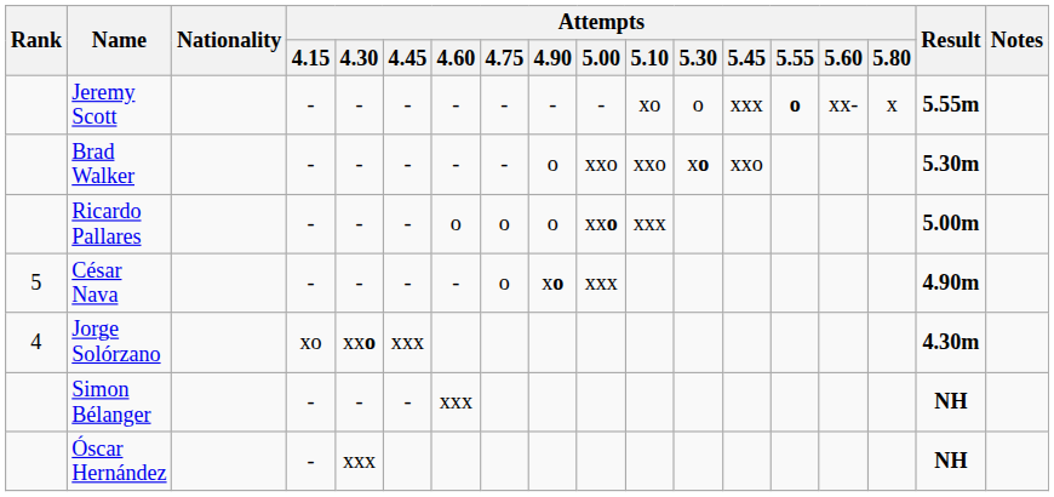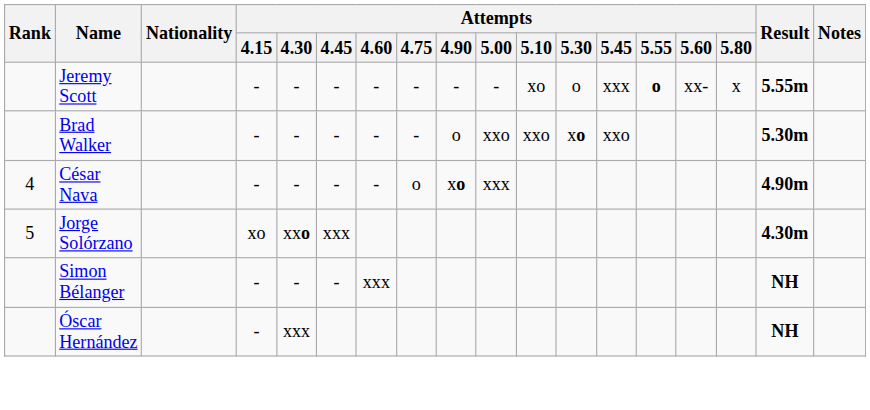 <table class="wikitable sortable" style="text-align:center">
 <tr>
 <th rowspan=2>Rank</th>
 <th rowspan=2>Name</th>
 <th rowspan=2>Nationality</th>
 <th colspan=13>Attempts</th>
 <th rowspan=2>Result</th>
 <th rowspan=2>Notes</th>
 </tr>
 <tr>
 <th>4.15</th>
 <th>4.30</th>
 <th>4.45</th>
 <th>4.60</th>
 <th>4.75</th>
 <th>4.90</th>
 <th>5.00</th>
 <th>5.10</th>
 <th>5.30</th>
 <th>5.45</th>
 <th>5.55</th>
 <th>5.60</th>
 <th>5.80</th>
 </tr>
 <tr>
 <td align=center></td>
 <td align=left><a href='#'>Jeremy Scott</a></td>
 <td align=left></td>
 <td>-</td>
 <td>-</td>
 <td>-</td>
 <td>-</td>
 <td>-</td>
 <td>-</td>
 <td>-</td>
 <td>xo</td>
 <td>o</td>
 <td>xxx</td>
 <td><strong>o</strong></td>
 <td>xx-</td>
 <td>x</td>
 <td><strong>5.55m</strong></td>
 <td></td>
 </tr>
 <tr>
 <td align=center></td>
 <td align=left><a href='#'>Brad Walker</a></td>
 <td align=left></td>
 <td>-</td>
 <td>-</td>
 <td>-</td>
 <td>-</td>
 <td>-</td>
 <td>o</td>
 <td>xxo</td>
 <td>xxo</td>
 <td>x<strong>o</strong></td>
 <td>xxo</td>
 <td></td>
 <td></td>
 <td></td>
 <td><strong>5.30m</strong></td>
 <td></td>
 </tr>
 <tr>
-<td align=center></td>
-<td align=left><a href='#'>Ricardo Pallares</a></td>
-<td align=left></td>
-<td>-</td>
-<td>-</td>
-<td>-</td>
-<td>o</td>
-<td>o</td>
-<td>o</td>
-<td>xx<strong>o</strong></td>
-<td>xxx</td>
-<td></td>
-<td></td>
-<td></td>
-<td></td>
-<td></td>
-<td><strong>5.00m</strong></td>
-<td></td>
-</tr>
-<tr>
-<td align=center>5</td>
+<td align=center>4</td>
 <td align=left><a href='#'>César Nava</a></td>
 <td align=left></td>
 <td>-</td>
 <td>-</td>
 <td>-</td>
 <td>-</td>
 <td>o</td>
 <td>x<strong>o</strong></td>
 <td>xxx</td>
 <td></td>
 <td></td>
 <td></td>
 <td></td>
 <td></td>
 <td></td>
 <td><strong>4.90m</strong></td>
 <td></td>
 </tr>
 <tr>
-<td align=center>4</td>
+<td align=center>5</td>
 <td align=left><a href='#'>Jorge Solórzano</a></td>
 <td align=left></td>
 <td>xo</td>
 <td>xx<strong>o</strong></td>
 <td>xxx</td>
 <td></td>
 <td></td>
 <td></td>
 <td></td>
 <td></td>
 <td></td>
 <td></td>
 <td></td>
 <td></td>
 <td></td>
 <td><strong>4.30m</strong></td>
 <td></td>
 </tr>
 <tr>
 <td align=center></td>
 <td align=left><a href='#'>Simon Bélanger</a></td>
 <td align=left></td>
 <td>-</td>
 <td>-</td>
 <td>-</td>
 <td>xxx</td>
 <td></td>
 <td></td>
 <td></td>
 <td></td>
 <td></td>
 <td></td>
 <td></td>
 <td></td>
 <td></td>
 <td><strong>NH</strong></td>
 <td></td>
 </tr>
 <tr>
 <td align=center></td>
 <td align=left><a href='#'>Óscar Hernández</a></td>
 <td align=left></td>
 <td>-</td>
 <td>xxx</td>
 <td></td>
 <td></td>
 <td></td>
 <td></td>
 <td></td>
 <td></td>
 <td></td>
 <td></td>
 <td></td>
 <td></td>
 <td></td>
 <td><strong>NH</strong></td>
 <td></td>
 </tr>
 </table>
